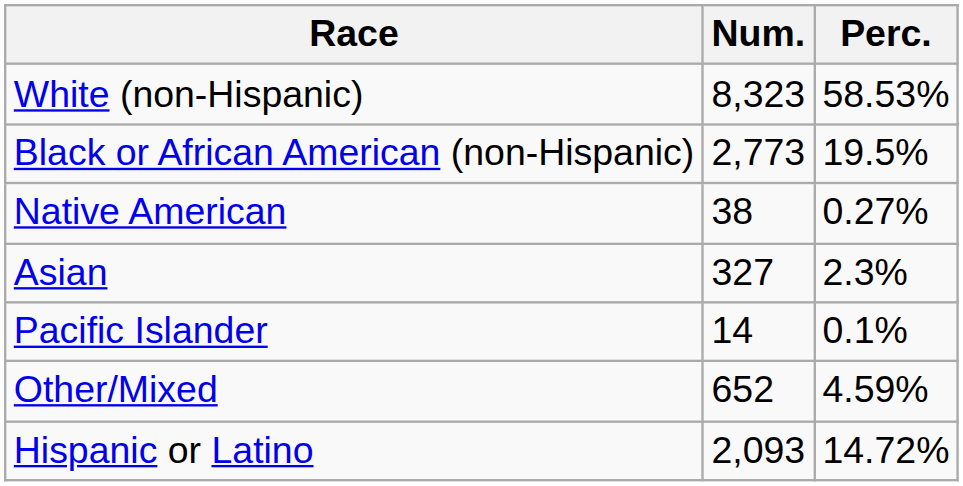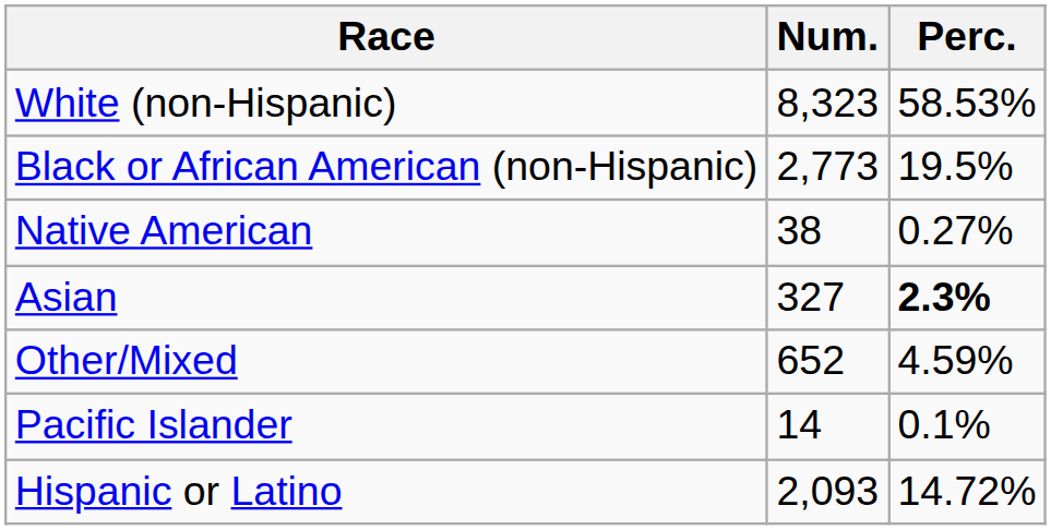 <table class="wikitable">
 <tr>
 <th>Race</th>
 <th>Num.</th>
 <th>Perc.</th>
 </tr>
 <tr>
 <td><a href='#'>White</a> (non-Hispanic)</td>
 <td>8,323</td>
 <td>58.53%</td>
 </tr>
 <tr>
 <td><a href='#'>Black or African American</a> (non-Hispanic)</td>
 <td>2,773</td>
 <td>19.5%</td>
 </tr>
 <tr>
 <td><a href='#'>Native American</a></td>
 <td>38</td>
 <td>0.27%</td>
 </tr>
 <tr>
 <td><a href='#'>Asian</a></td>
 <td>327</td>
-<td>2.3%</td>
+<td><strong>2.3%</strong></td>
+</tr>
+<tr>
+<td><a href='#'>Other/Mixed</a></td>
+<td>652</td>
+<td>4.59%</td>
 </tr>
 <tr>
 <td><a href='#'>Pacific Islander</a></td>
 <td>14</td>
 <td>0.1%</td>
 </tr>
 <tr>
-<td><a href='#'>Other/Mixed</a></td>
-<td>652</td>
-<td>4.59%</td>
-</tr>
-<tr>
 <td><a href='#'>Hispanic</a> or <a href='#'>Latino</a></td>
 <td>2,093</td>
 <td>14.72%</td>
 </tr>
 </table>
